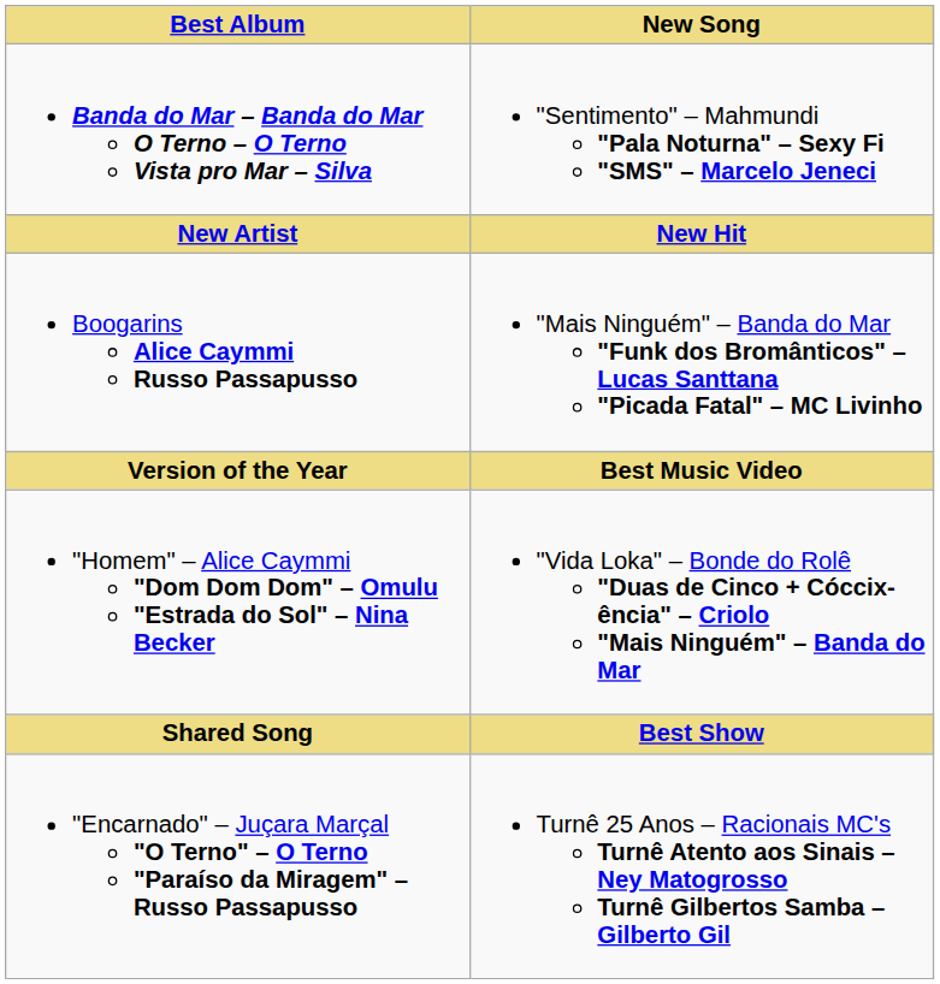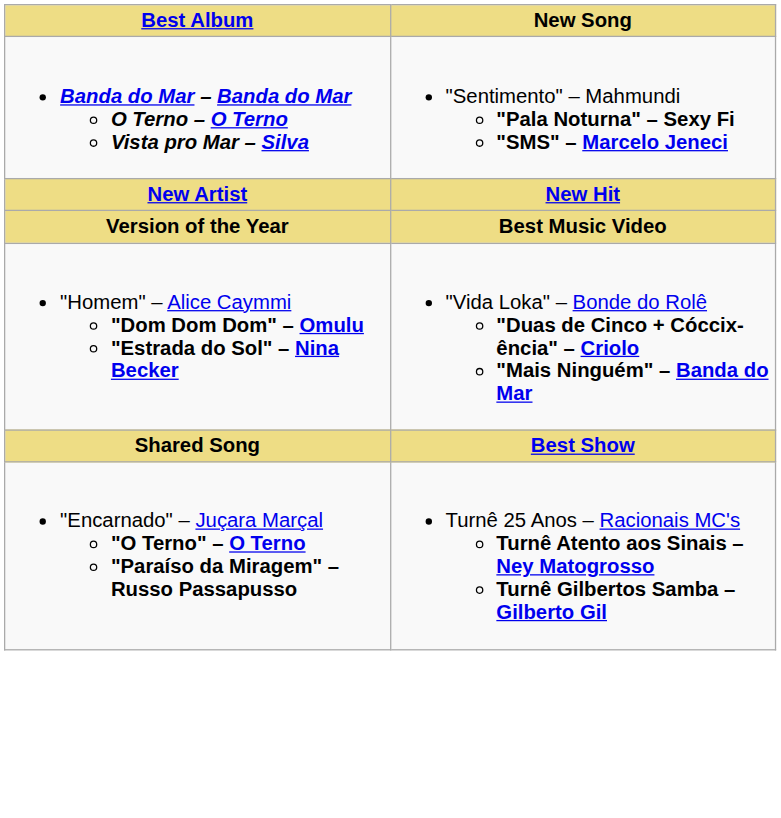 <table class="wikitable" style="width=">
 <tr>
 <th scope="col" width="50%" style="background:#EEDD85;"><a href='#'>Best Album</a></th>
 <th scope="col" width="50%" style="background:#EEDD85;">New Song</th>
 </tr>
 <tr>
 <td style="vertical-align:top"><br><ul><li><strong><em><a href='#'>Banda do Mar</a><em> – <a href='#'>Banda do Mar</a><strong><ul><li></em>O Terno<em> – <a href='#'>O Terno</a></li><li></em>Vista pro Mar<em> – <a href='#'>Silva</a></li></ul></li></ul></td>
 <td style="vertical-align:top"><br><ul><li></strong>"Sentimento" – Mahmundi<strong><ul><li>"Pala Noturna" – Sexy Fi</li><li>"SMS" – <a href='#'>Marcelo Jeneci</a></li></ul></li></ul></td>
 </tr>
 <tr>
 <th scope="col" width="50%" style="background:#EEDD85;"><a href='#'>New Artist</a></th>
 <th scope="col" width="50%" style="background:#EEDD85;"><a href='#'>New Hit</a></th>
-</tr>
-<tr>
-<td style="vertical-align:top"><br><ul><li></strong><a href='#'>Boogarins</a><strong><ul><li><a href='#'>Alice Caymmi</a></li><li>Russo Passapusso</li></ul></li></ul></td>
-<td style="vertical-align:top"><br><ul><li></strong>"Mais Ninguém" – <a href='#'>Banda do Mar</a><strong><ul><li>"Funk dos Bromânticos" – <a href='#'>Lucas Santtana</a></li><li>"Picada Fatal" – MC Livinho</li></ul></li></ul></td>
 </tr>
 <tr>
 <th scope="col" width="50%" style="background:#EEDD85;">Version of the Year</th>
 <th scope="col" width="50%" style="background:#EEDD85;">Best Music Video</th>
 </tr>
 <tr>
 <td style="vertical-align:top"><br><ul><li></strong>"Homem" – <a href='#'>Alice Caymmi</a><strong><ul><li>"Dom Dom Dom" – <a href='#'>Omulu</a></li><li>"Estrada do Sol" – <a href='#'>Nina Becker</a></li></ul></li></ul></td>
 <td style="vertical-align:top"><br><ul><li></strong>"Vida Loka" – <a href='#'>Bonde do Rolê</a><strong><ul><li>"Duas de Cinco + Cóccix-ência" – <a href='#'>Criolo</a></li><li>"Mais Ninguém" – <a href='#'>Banda do Mar</a></li></ul></li></ul></td>
 </tr>
 <tr>
 <th scope="col" width="50%" style="background:#EEDD85;">Shared Song</th>
 <th scope="col" width="50%" style="background:#EEDD85;"><a href='#'>Best Show</a></th>
 </tr>
 <tr>
 <td style="vertical-align:top"><br><ul><li></strong>"Encarnado" – <a href='#'>Juçara Marçal</a><strong><ul><li>"O Terno" – <a href='#'>O Terno</a></li><li>"Paraíso da Miragem" – Russo Passapusso</li></ul></li></ul></td>
 <td style="vertical-align:top"><br><ul><li></strong>Turnê 25 Anos – <a href='#'>Racionais MC's</a><strong><ul><li>Turnê Atento aos Sinais – <a href='#'>Ney Matogrosso</a></li><li>Turnê Gilbertos Samba – <a href='#'>Gilberto Gil</a></li></ul></li></ul></td>
 </tr>
 </table>
